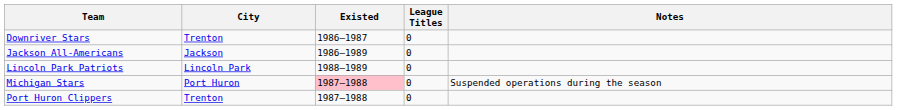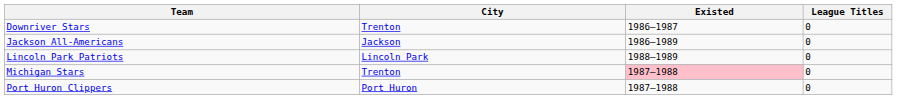 <table class="wikitable">
 <tr>
 <th bgcolor="#DDDDFF" width="20%">Team</th>
 <th bgcolor="#DDDDFF" width="15%">City</th>
 <th bgcolor="#DDDDFF" width="10%">Existed</th>
 <th bgcolor="#DDDDFF" width="5%">League Titles</th>
-<th bgcolor="#DDDDFF" width="50%">Notes</th>
 </tr>
 <tr>
 <td><a href='#'>Downriver Stars</a></td>
 <td><a href='#'>Trenton</a></td>
 <td>1986–1987</td>
 <td>0</td>
-<td></td>
 </tr>
 <tr>
 <td><a href='#'>Jackson All-Americans</a></td>
 <td><a href='#'>Jackson</a></td>
 <td>1986–1989</td>
 <td>0</td>
-<td></td>
 </tr>
 <tr>
 <td><a href='#'>Lincoln Park Patriots</a></td>
 <td><a href='#'>Lincoln Park</a></td>
 <td>1988–1989</td>
 <td>0</td>
-<td></td>
 </tr>
 <tr>
 <td><a href='#'>Michigan Stars</a></td>
-<td><a href='#'>Port Huron</a></td>
+<td><a href='#'>Trenton</a></td>
 <td style="background: pink;">1987–1988</td>
 <td>0</td>
-<td>Suspended operations during the season</td>
 </tr>
 <tr>
 <td><a href='#'>Port Huron Clippers</a></td>
-<td><a href='#'>Trenton</a></td>
+<td><a href='#'>Port Huron</a></td>
 <td>1987–1988</td>
 <td>0</td>
-<td></td>
 </tr>
 </table>
